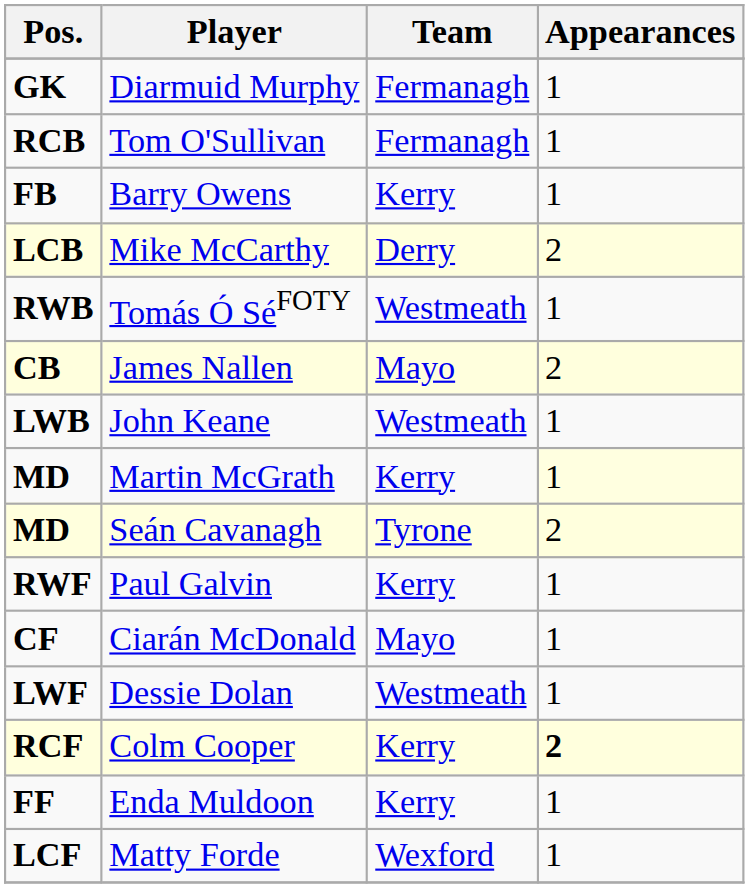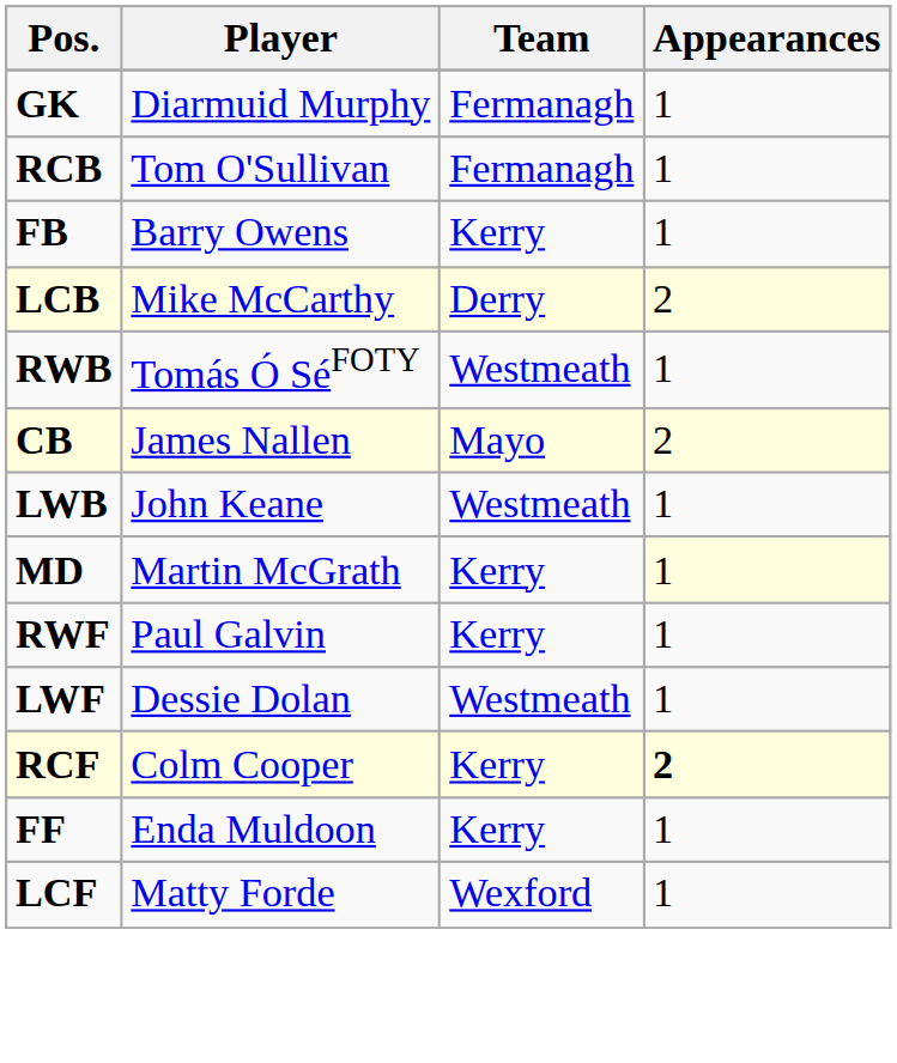 <table class="wikitable">
 <tr>
 <th>Pos.</th>
 <th>Player</th>
 <th>Team</th>
 <th>Appearances</th>
 </tr>
 <tr>
 </tr>
 <tr>
 <td><strong>GK</strong></td>
 <td> <a href='#'>Diarmuid Murphy</a></td>
 <td><a href='#'>Fermanagh</a></td>
 <td>1</td>
 </tr>
 <tr>
 <td><strong>RCB</strong></td>
 <td> <a href='#'>Tom O'Sullivan</a></td>
 <td><a href='#'>Fermanagh</a></td>
 <td>1</td>
 </tr>
 <tr>
 <td><strong>FB</strong></td>
 <td> <a href='#'>Barry Owens</a></td>
 <td><a href='#'>Kerry</a></td>
 <td>1</td>
 </tr>
 <tr bgcolor=#FFFFDD>
 <td><strong>LCB</strong></td>
 <td> <a href='#'>Mike McCarthy</a></td>
 <td><a href='#'>Derry</a></td>
 <td>2</td>
 </tr>
 <tr>
 <td><strong>RWB</strong></td>
 <td> <a href='#'>Tomás Ó Sé</a><sup>FOTY</sup></td>
 <td><a href='#'>Westmeath</a></td>
 <td>1</td>
 </tr>
 <tr bgcolor=#FFFFDD>
 <td><strong>CB</strong></td>
 <td> <a href='#'>James Nallen</a></td>
 <td><a href='#'>Mayo</a></td>
 <td>2</td>
 </tr>
 <tr>
 <td><strong>LWB</strong></td>
 <td> <a href='#'>John Keane</a></td>
 <td><a href='#'>Westmeath</a></td>
 <td>1</td>
 </tr>
 <tr>
 <td><strong>MD</strong></td>
 <td> <a href='#'>Martin McGrath</a></td>
 <td><a href='#'>Kerry</a></td>
 <td style="background: lightyellow;">1</td>
 </tr>
-<tr bgcolor=#FFFFDD>
-<td><strong>MD</strong></td>
-<td> <a href='#'>Seán Cavanagh</a></td>
-<td><a href='#'>Tyrone</a></td>
-<td>2</td>
-</tr>
 <tr>
 <td><strong>RWF</strong></td>
 <td> <a href='#'>Paul Galvin</a></td>
 <td><a href='#'>Kerry</a></td>
-<td>1</td>
-</tr>
-<tr>
-<td><strong>CF</strong></td>
-<td> <a href='#'>Ciarán McDonald</a></td>
-<td><a href='#'>Mayo</a></td>
 <td>1</td>
 </tr>
 <tr>
 <td><strong>LWF</strong></td>
 <td> <a href='#'>Dessie Dolan</a></td>
 <td><a href='#'>Westmeath</a></td>
 <td>1</td>
 </tr>
 <tr bgcolor=#FFFFDD>
 <td><strong>RCF</strong></td>
 <td> <a href='#'>Colm Cooper</a></td>
 <td><a href='#'>Kerry</a></td>
 <td><strong>2</strong></td>
 </tr>
 <tr>
 <td><strong>FF</strong></td>
 <td> <a href='#'>Enda Muldoon</a></td>
 <td><a href='#'>Kerry</a></td>
 <td>1</td>
 </tr>
 <tr>
 <td><strong>LCF</strong></td>
 <td> <a href='#'>Matty Forde</a></td>
 <td><a href='#'>Wexford</a></td>
 <td>1</td>
 </tr>
 <tr>
 </tr>
 </table>
